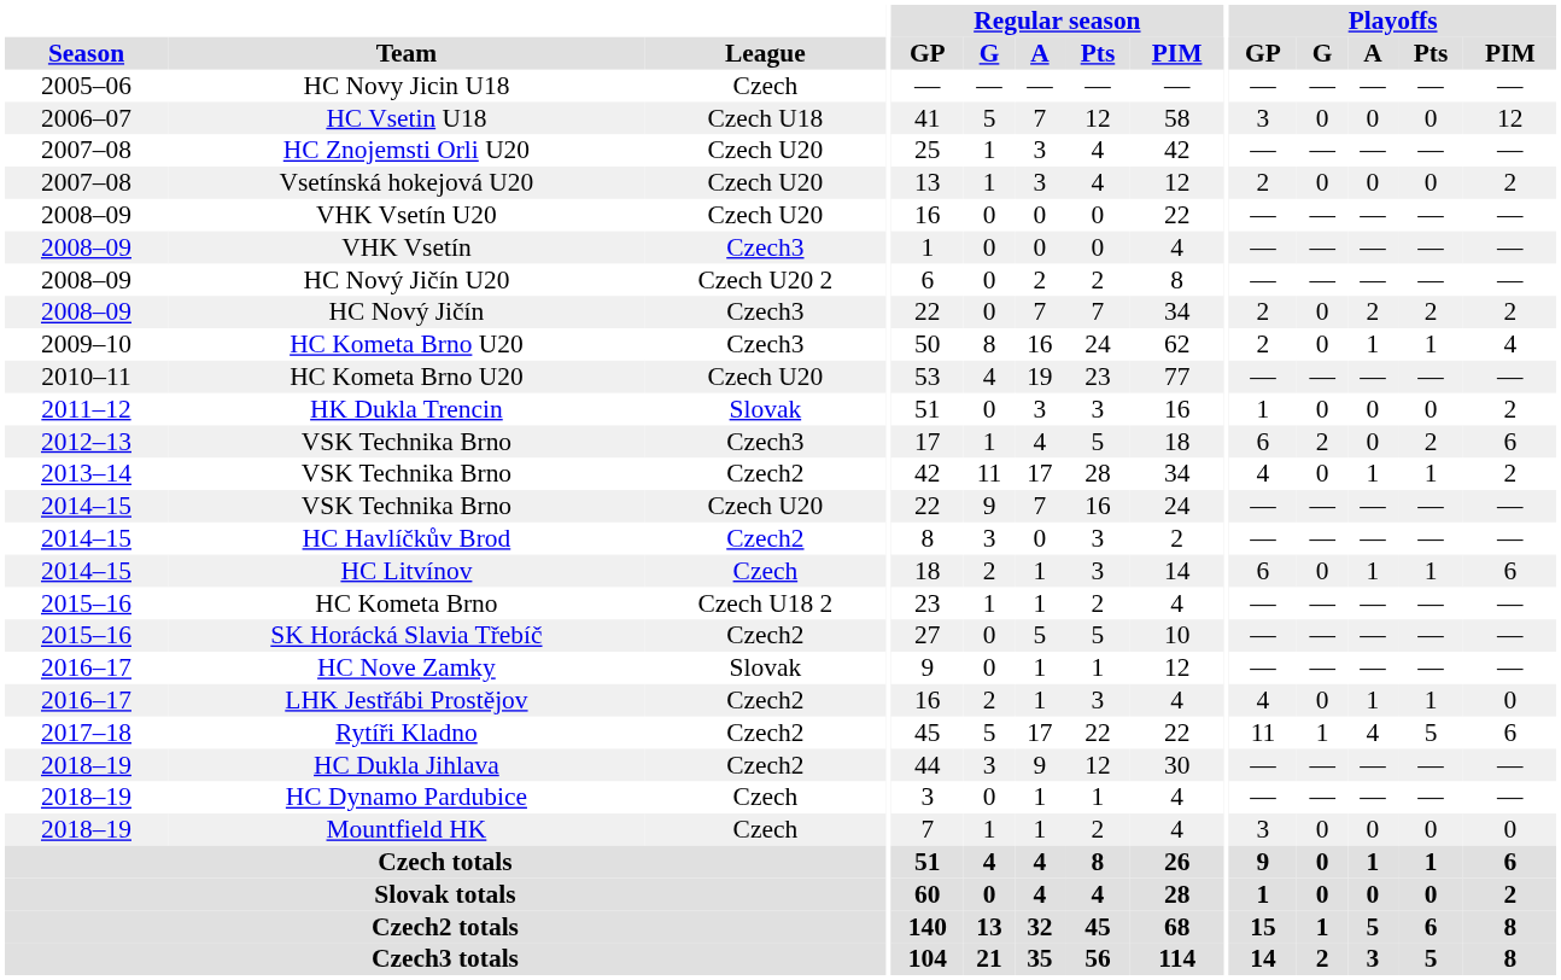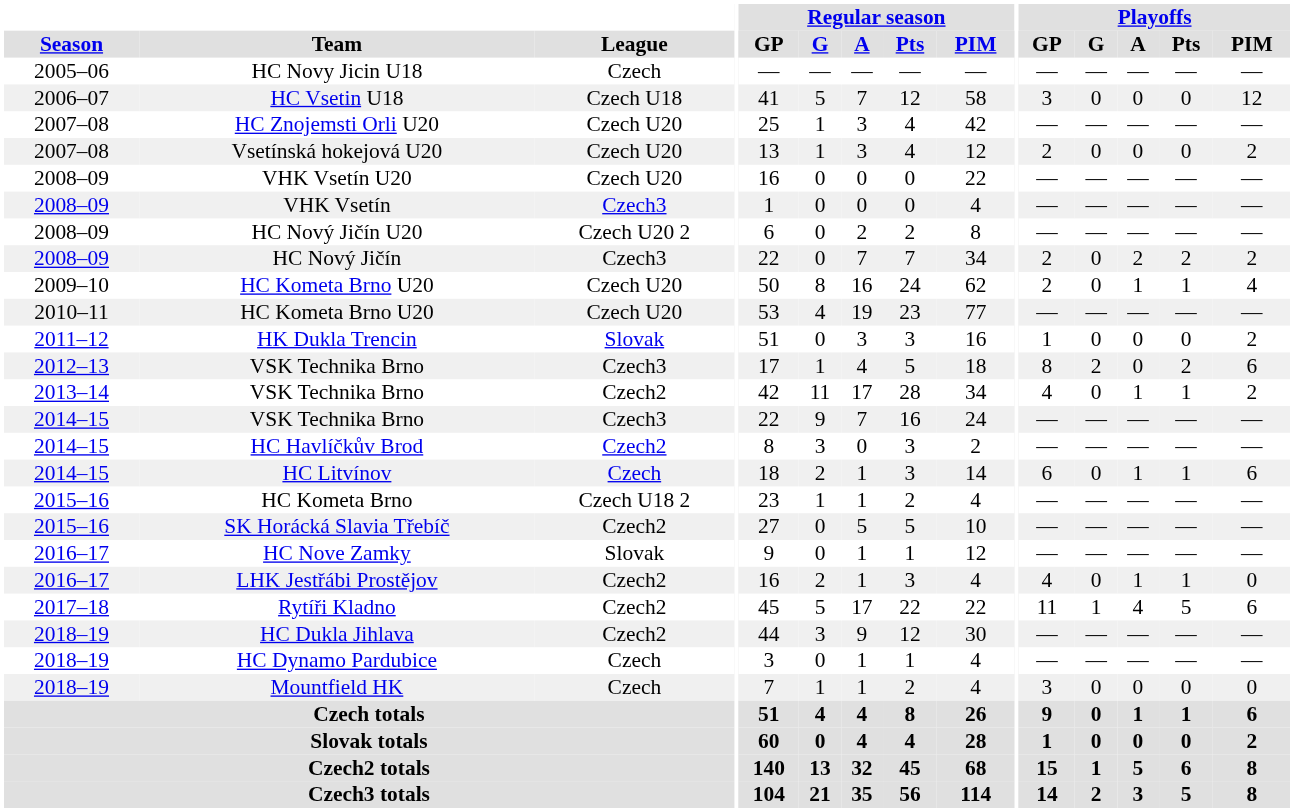 <table border="0" cellpadding="1" cellspacing="0" style="text-align:center; width:60em">
 <tr bgcolor="#e0e0e0">
 <th colspan="3" bgcolor="#ffffff"></th>
 <th rowspan="99" bgcolor="#ffffff"></th>
 <th colspan="5"><a href='#'>Regular season</a></th>
 <th rowspan="99" bgcolor="#ffffff"></th>
 <th colspan="5"><a href='#'>Playoffs</a></th>
 </tr>
 <tr bgcolor="#e0e0e0">
 <th><a href='#'>Season</a></th>
 <th>Team</th>
 <th>League</th>
 <th>GP</th>
 <th><a href='#'>G</a></th>
 <th><a href='#'>A</a></th>
 <th><a href='#'>Pts</a></th>
 <th><a href='#'>PIM</a></th>
 <th>GP</th>
 <th>G</th>
 <th>A</th>
 <th>Pts</th>
 <th>PIM</th>
 </tr>
 <tr>
 <td>2005–06</td>
 <td>HC Novy Jicin U18</td>
 <td>Czech</td>
 <td>—</td>
 <td>—</td>
 <td>—</td>
 <td>—</td>
 <td>—</td>
 <td>—</td>
 <td>—</td>
 <td>—</td>
 <td>—</td>
 <td>—</td>
 </tr>
 <tr bgcolor="#f0f0f0">
 <td>2006–07</td>
 <td><a href='#'>HC Vsetin</a> U18</td>
 <td>Czech U18</td>
 <td>41</td>
 <td>5</td>
 <td>7</td>
 <td>12</td>
 <td>58</td>
 <td>3</td>
 <td>0</td>
 <td>0</td>
 <td>0</td>
 <td>12</td>
 </tr>
 <tr>
 <td>2007–08</td>
 <td><a href='#'>HC Znojemsti Orli</a> U20</td>
 <td>Czech U20</td>
 <td>25</td>
 <td>1</td>
 <td>3</td>
 <td>4</td>
 <td>42</td>
 <td>—</td>
 <td>—</td>
 <td>—</td>
 <td>—</td>
 <td>—</td>
 </tr>
 <tr bgcolor="#f0f0f0">
 <td>2007–08</td>
 <td>Vsetínská hokejová U20</td>
 <td>Czech U20</td>
 <td>13</td>
 <td>1</td>
 <td>3</td>
 <td>4</td>
 <td>12</td>
 <td>2</td>
 <td>0</td>
 <td>0</td>
 <td>0</td>
 <td>2</td>
 </tr>
 <tr>
 <td>2008–09</td>
 <td>VHK Vsetín U20</td>
 <td>Czech U20</td>
 <td>16</td>
 <td>0</td>
 <td>0</td>
 <td>0</td>
 <td>22</td>
 <td>—</td>
 <td>—</td>
 <td>—</td>
 <td>—</td>
 <td>—</td>
 </tr>
 <tr bgcolor="#f0f0f0">
 <td><a href='#'>2008–09</a></td>
 <td>VHK Vsetín</td>
 <td><a href='#'>Czech3</a></td>
 <td>1</td>
 <td>0</td>
 <td>0</td>
 <td>0</td>
 <td>4</td>
 <td>—</td>
 <td>—</td>
 <td>—</td>
 <td>—</td>
 <td>—</td>
 </tr>
 <tr>
 <td>2008–09</td>
 <td>HC Nový Jičín U20</td>
 <td>Czech U20 2</td>
 <td>6</td>
 <td>0</td>
 <td>2</td>
 <td>2</td>
 <td>8</td>
 <td>—</td>
 <td>—</td>
 <td>—</td>
 <td>—</td>
 <td>—</td>
 </tr>
 <tr bgcolor="#f0f0f0">
 <td><a href='#'>2008–09</a></td>
 <td>HC Nový Jičín</td>
 <td>Czech3</td>
 <td>22</td>
 <td>0</td>
 <td>7</td>
 <td>7</td>
 <td>34</td>
 <td>2</td>
 <td>0</td>
 <td>2</td>
 <td>2</td>
 <td>2</td>
 </tr>
 <tr>
 <td>2009–10</td>
 <td><a href='#'>HC Kometa Brno</a> U20</td>
-<td>Czech3</td>
+<td>Czech U20</td>
 <td>50</td>
 <td>8</td>
 <td>16</td>
 <td>24</td>
 <td>62</td>
 <td>2</td>
 <td>0</td>
 <td>1</td>
 <td>1</td>
 <td>4</td>
 </tr>
 <tr bgcolor="#f0f0f0">
 <td>2010–11</td>
 <td>HC Kometa Brno U20</td>
 <td>Czech U20</td>
 <td>53</td>
 <td>4</td>
 <td>19</td>
 <td>23</td>
 <td>77</td>
 <td>—</td>
 <td>—</td>
 <td>—</td>
 <td>—</td>
 <td>—</td>
 </tr>
 <tr>
 <td><a href='#'>2011–12</a></td>
 <td><a href='#'>HK Dukla Trencin</a></td>
 <td><a href='#'>Slovak</a></td>
 <td>51</td>
 <td>0</td>
 <td>3</td>
 <td>3</td>
 <td>16</td>
 <td>1</td>
 <td>0</td>
 <td>0</td>
 <td>0</td>
 <td>2</td>
 </tr>
 <tr bgcolor="#f0f0f0">
 <td><a href='#'>2012–13</a></td>
 <td>VSK Technika Brno</td>
 <td>Czech3</td>
 <td>17</td>
 <td>1</td>
 <td>4</td>
 <td>5</td>
 <td>18</td>
-<td>6</td>
+<td>8</td>
 <td>2</td>
 <td>0</td>
 <td>2</td>
 <td>6</td>
 </tr>
 <tr>
 <td><a href='#'>2013–14</a></td>
 <td>VSK Technika Brno</td>
 <td>Czech2</td>
 <td>42</td>
 <td>11</td>
 <td>17</td>
 <td>28</td>
 <td>34</td>
 <td>4</td>
 <td>0</td>
 <td>1</td>
 <td>1</td>
 <td>2</td>
 </tr>
 <tr bgcolor="#f0f0f0">
 <td><a href='#'>2014–15</a></td>
 <td>VSK Technika Brno</td>
-<td>Czech U20</td>
+<td>Czech3</td>
 <td>22</td>
 <td>9</td>
 <td>7</td>
 <td>16</td>
 <td>24</td>
 <td>—</td>
 <td>—</td>
 <td>—</td>
 <td>—</td>
 <td>—</td>
 </tr>
 <tr>
 <td><a href='#'>2014–15</a></td>
 <td><a href='#'>HC Havlíčkův Brod</a></td>
 <td><a href='#'>Czech2</a></td>
 <td>8</td>
 <td>3</td>
 <td>0</td>
 <td>3</td>
 <td>2</td>
 <td>—</td>
 <td>—</td>
 <td>—</td>
 <td>—</td>
 <td>—</td>
 </tr>
 <tr bgcolor="#f0f0f0">
 <td><a href='#'>2014–15</a></td>
 <td><a href='#'>HC Litvínov</a></td>
 <td><a href='#'>Czech</a></td>
 <td>18</td>
 <td>2</td>
 <td>1</td>
 <td>3</td>
 <td>14</td>
 <td>6</td>
 <td>0</td>
 <td>1</td>
 <td>1</td>
 <td>6</td>
 </tr>
 <tr>
 <td><a href='#'>2015–16</a></td>
 <td>HC Kometa Brno</td>
 <td>Czech U18 2</td>
 <td>23</td>
 <td>1</td>
 <td>1</td>
 <td>2</td>
 <td>4</td>
 <td>—</td>
 <td>—</td>
 <td>—</td>
 <td>—</td>
 <td>—</td>
 </tr>
 <tr bgcolor="#f0f0f0">
 <td><a href='#'>2015–16</a></td>
 <td><a href='#'>SK Horácká Slavia Třebíč</a></td>
 <td>Czech2</td>
 <td>27</td>
 <td>0</td>
 <td>5</td>
 <td>5</td>
 <td>10</td>
 <td>—</td>
 <td>—</td>
 <td>—</td>
 <td>—</td>
 <td>—</td>
 </tr>
 <tr>
 <td><a href='#'>2016–17</a></td>
 <td><a href='#'>HC Nove Zamky</a></td>
 <td>Slovak</td>
 <td>9</td>
 <td>0</td>
 <td>1</td>
 <td>1</td>
 <td>12</td>
 <td>—</td>
 <td>—</td>
 <td>—</td>
 <td>—</td>
 <td>—</td>
 </tr>
 <tr bgcolor="#f0f0f0">
 <td><a href='#'>2016–17</a></td>
 <td><a href='#'>LHK Jestřábi Prostějov</a></td>
 <td>Czech2</td>
 <td>16</td>
 <td>2</td>
 <td>1</td>
 <td>3</td>
 <td>4</td>
 <td>4</td>
 <td>0</td>
 <td>1</td>
 <td>1</td>
 <td>0</td>
 </tr>
 <tr>
 <td><a href='#'>2017–18</a></td>
 <td><a href='#'>Rytíři Kladno</a></td>
 <td>Czech2</td>
 <td>45</td>
 <td>5</td>
 <td>17</td>
 <td>22</td>
 <td>22</td>
 <td>11</td>
 <td>1</td>
 <td>4</td>
 <td>5</td>
 <td>6</td>
 </tr>
 <tr bgcolor="#f0f0f0">
 <td><a href='#'>2018–19</a></td>
 <td><a href='#'>HC Dukla Jihlava</a></td>
 <td>Czech2</td>
 <td>44</td>
 <td>3</td>
 <td>9</td>
 <td>12</td>
 <td>30</td>
 <td>—</td>
 <td>—</td>
 <td>—</td>
 <td>—</td>
 <td>—</td>
 </tr>
 <tr>
 <td><a href='#'>2018–19</a></td>
 <td><a href='#'>HC Dynamo Pardubice</a></td>
 <td>Czech</td>
 <td>3</td>
 <td>0</td>
 <td>1</td>
 <td>1</td>
 <td>4</td>
 <td>—</td>
 <td>—</td>
 <td>—</td>
 <td>—</td>
 <td>—</td>
 </tr>
 <tr bgcolor="#f0f0f0">
 <td><a href='#'>2018–19</a></td>
 <td><a href='#'>Mountfield HK</a></td>
 <td>Czech</td>
 <td>7</td>
 <td>1</td>
 <td>1</td>
 <td>2</td>
 <td>4</td>
 <td>3</td>
 <td>0</td>
 <td>0</td>
 <td>0</td>
 <td>0</td>
 </tr>
 <tr>
 </tr>
 <tr ALIGN="center" bgcolor="#e0e0e0">
 <th colspan="3">Czech totals</th>
 <th ALIGN="center">51</th>
 <th ALIGN="center">4</th>
 <th ALIGN="center">4</th>
 <th ALIGN="center">8</th>
 <th ALIGN="center">26</th>
 <th ALIGN="center">9</th>
 <th ALIGN="center">0</th>
 <th ALIGN="center">1</th>
 <th ALIGN="center">1</th>
 <th ALIGN="center">6</th>
 </tr>
 <tr>
 </tr>
 <tr ALIGN="center" bgcolor="#e0e0e0">
 <th colspan="3">Slovak totals</th>
 <th ALIGN="center">60</th>
 <th ALIGN="center">0</th>
 <th ALIGN="center">4</th>
 <th ALIGN="center">4</th>
 <th ALIGN="center">28</th>
 <th ALIGN="center">1</th>
 <th ALIGN="center">0</th>
 <th ALIGN="center">0</th>
 <th ALIGN="center">0</th>
 <th ALIGN="center">2</th>
 </tr>
 <tr>
 </tr>
 <tr ALIGN="center" bgcolor="#e0e0e0">
 <th colspan="3">Czech2 totals</th>
 <th ALIGN="center">140</th>
 <th ALIGN="center">13</th>
 <th ALIGN="center">32</th>
 <th ALIGN="center">45</th>
 <th ALIGN="center">68</th>
 <th ALIGN="center">15</th>
 <th ALIGN="center">1</th>
 <th ALIGN="center">5</th>
 <th ALIGN="center">6</th>
 <th ALIGN="center">8</th>
 </tr>
 <tr>
 </tr>
 <tr ALIGN="center" bgcolor="#e0e0e0">
 <th colspan="3">Czech3 totals</th>
 <th ALIGN="center">104</th>
 <th ALIGN="center">21</th>
 <th ALIGN="center">35</th>
 <th ALIGN="center">56</th>
 <th ALIGN="center">114</th>
 <th ALIGN="center">14</th>
 <th ALIGN="center">2</th>
 <th ALIGN="center">3</th>
 <th ALIGN="center">5</th>
 <th ALIGN="center">8</th>
 </tr>
 </table>
